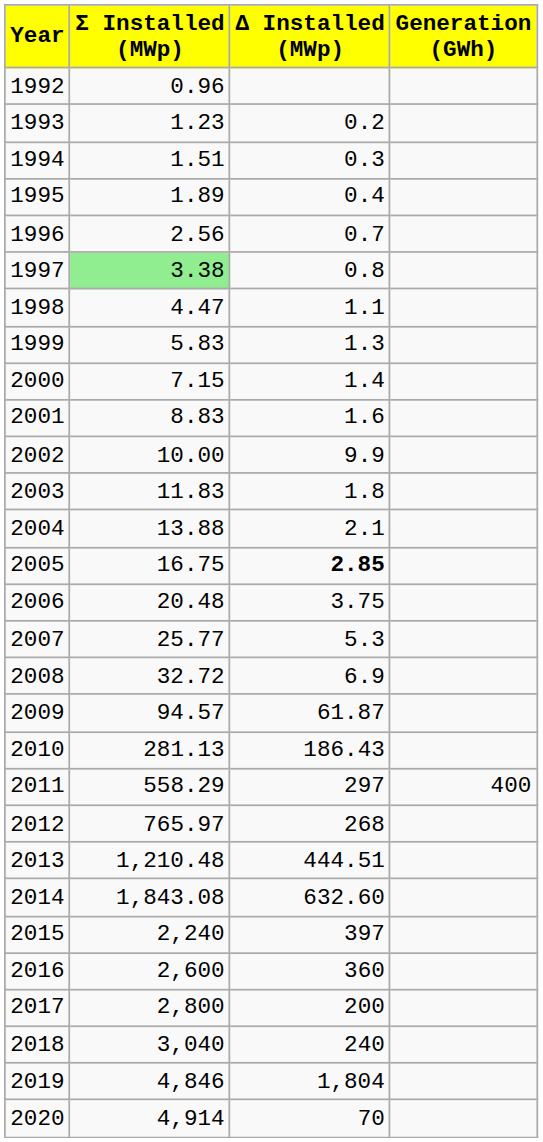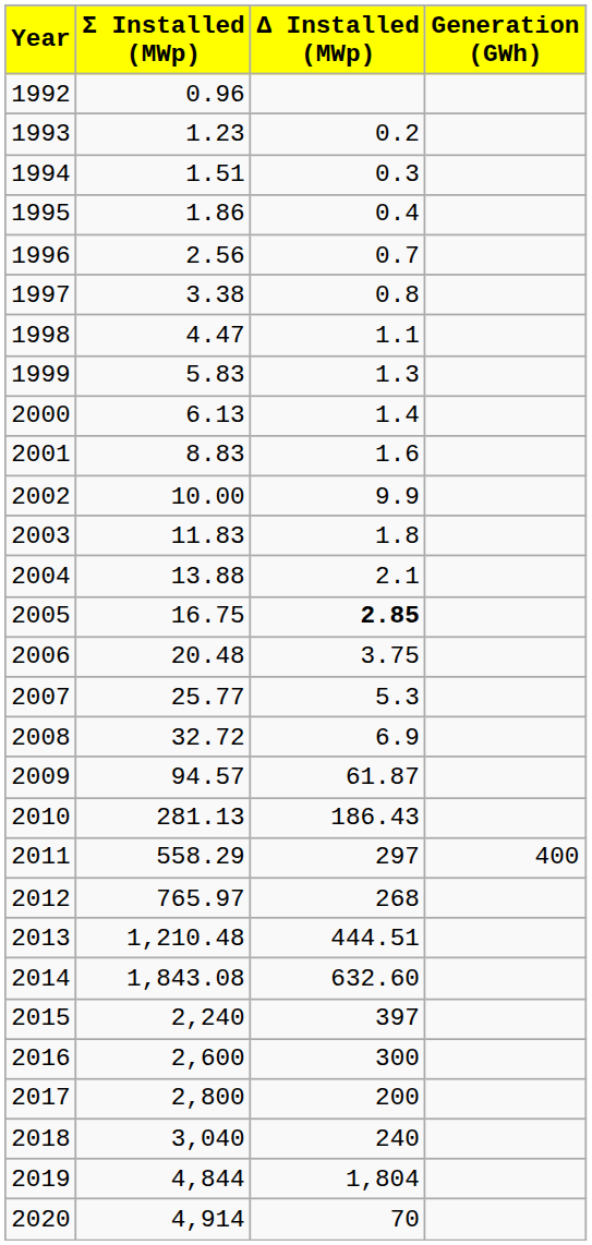 <table class=wikitable style="text-align:right">
 <tr>
 <th style="background:Yellow;">Year</th>
 <th style="background:Yellow;">Σ Installed<br>(MWp)</th>
 <th style="background:Yellow;">Δ Installed<br>(MWp)</th>
 <th style="background:Yellow;">Generation<br>(GWh)</th>
 </tr>
 <tr>
 <td>1992</td>
 <td>0.96</td>
 <td></td>
 <td></td>
 </tr>
 <tr>
 <td>1993</td>
 <td>1.23</td>
 <td>0.2</td>
 <td></td>
 </tr>
 <tr>
 <td>1994</td>
 <td>1.51</td>
 <td>0.3</td>
 <td></td>
 </tr>
 <tr>
 <td>1995</td>
-<td>1.89</td>
+<td>1.86</td>
 <td>0.4</td>
 <td></td>
 </tr>
 <tr>
 <td>1996</td>
 <td>2.56</td>
 <td>0.7</td>
 <td></td>
 </tr>
 <tr>
 <td>1997</td>
-<td style="background: lightgreen;">3.38</td>
+<td>3.38</td>
 <td>0.8</td>
 <td></td>
 </tr>
 <tr>
 <td>1998</td>
 <td>4.47</td>
 <td>1.1</td>
 <td></td>
 </tr>
 <tr>
 <td>1999</td>
 <td>5.83</td>
 <td>1.3</td>
 <td></td>
 </tr>
 <tr>
 <td>2000</td>
-<td>7.15</td>
+<td>6.13</td>
 <td>1.4</td>
 <td></td>
 </tr>
 <tr>
 <td>2001</td>
 <td>8.83</td>
 <td>1.6</td>
 <td></td>
 </tr>
 <tr>
 <td>2002</td>
 <td>10.00</td>
 <td>9.9</td>
 <td></td>
 </tr>
 <tr>
 <td>2003</td>
 <td>11.83</td>
 <td>1.8</td>
 <td></td>
 </tr>
 <tr>
 <td>2004</td>
 <td>13.88</td>
 <td>2.1</td>
 <td></td>
 </tr>
 <tr>
 <td>2005</td>
 <td>16.75</td>
 <td><strong>2.85</strong></td>
 <td></td>
 </tr>
 <tr>
 <td>2006</td>
 <td>20.48</td>
 <td>3.75</td>
 <td></td>
 </tr>
 <tr>
 <td>2007</td>
 <td>25.77</td>
 <td>5.3</td>
 <td></td>
 </tr>
 <tr>
 <td>2008</td>
 <td>32.72</td>
 <td>6.9</td>
 <td></td>
 </tr>
 <tr>
 <td>2009</td>
 <td>94.57</td>
 <td>61.87</td>
 <td></td>
 </tr>
 <tr>
 <td>2010</td>
 <td>281.13</td>
 <td>186.43</td>
 <td></td>
 </tr>
 <tr>
 <td>2011</td>
 <td>558.29</td>
 <td>297</td>
 <td>400</td>
 </tr>
 <tr>
 <td>2012</td>
 <td>765.97</td>
 <td>268</td>
 <td></td>
 </tr>
 <tr>
 <td>2013</td>
 <td>1,210.48</td>
 <td>444.51</td>
 <td></td>
 </tr>
 <tr>
 <td>2014</td>
 <td>1,843.08</td>
 <td>632.60</td>
 <td></td>
 </tr>
 <tr>
 <td>2015</td>
 <td>2,240</td>
 <td>397</td>
 <td></td>
 </tr>
 <tr>
 <td>2016</td>
 <td>2,600</td>
-<td>360</td>
+<td>300</td>
 <td></td>
 </tr>
 <tr>
 <td>2017</td>
 <td>2,800</td>
 <td>200</td>
 <td></td>
 </tr>
 <tr>
 <td>2018</td>
 <td>3,040</td>
 <td>240</td>
 <td></td>
 </tr>
 <tr>
 <td>2019</td>
-<td>4,846</td>
+<td>4,844</td>
 <td>1,804</td>
 <td></td>
 </tr>
 <tr>
 <td>2020</td>
 <td>4,914</td>
 <td>70</td>
 <td></td>
 </tr>
 </table>
